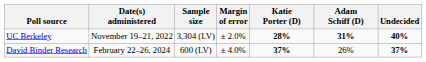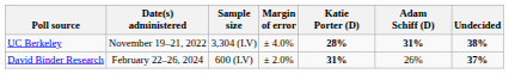 <table class="wikitable" style="font-size:90%;text-align:center;">
 <tr valign=bottom>
 <th>Poll source</th>
 <th>Date(s)<br>administered</th>
 <th>Sample<br>size</th>
 <th>Margin<br>of error</th>
 <th style="width:100px;">Katie<br>Porter (D)</th>
 <th style="width:100px;">Adam<br>Schiff (D)</th>
 <th>Undecided</th>
 </tr>
 <tr>
 <td style="text-align:left;"><a href='#'>UC Berkeley</a></td>
 <td>November 19–21, 2022</td>
 <td>3,304 (LV)</td>
-<td>± 2.0%</td>
+<td>± 4.0%</td>
 <td><strong>28%</strong></td>
 <td><strong>31%</strong></td>
-<td><strong>40%</strong></td>
+<td><strong>38%</strong></td>
 </tr>
 <tr>
 <td style="text-align:left;"><a href='#'>David Binder Research</a></td>
 <td>February 22–26, 2024</td>
 <td>600 (LV)</td>
-<td>± 4.0%</td>
-<td><strong>37%</strong></td>
+<td>± 2.0%</td>
+<td><strong>31%</strong></td>
 <td>26%</td>
 <td><strong>37%</strong></td>
 </tr>
 </table>
